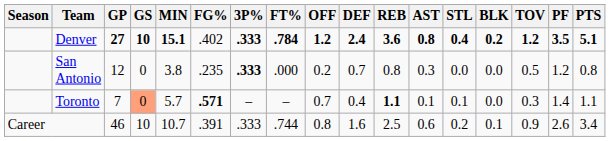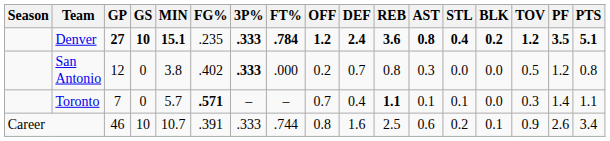 <table class="wikitable sortable" style="font-size:90%; text-align:center;">
 <tr>
 <th>Season</th>
 <th>Team</th>
 <th>GP</th>
 <th>GS</th>
 <th>MIN</th>
 <th>FG%</th>
 <th>3P%</th>
 <th>FT%</th>
 <th>OFF</th>
 <th>DEF</th>
 <th>REB</th>
 <th>AST</th>
 <th>STL</th>
 <th>BLK</th>
 <th>TOV</th>
 <th>PF</th>
 <th>PTS</th>
 </tr>
 <tr>
 <td align="left"></td>
 <td align="left"><a href='#'>Denver</a></td>
 <td><strong>27</strong></td>
 <td><strong>10</strong></td>
 <td><strong>15.1</strong></td>
-<td>.402</td>
+<td>.235</td>
 <td><strong>.333</strong></td>
 <td><strong>.784</strong></td>
 <td><strong>1.2</strong></td>
 <td><strong>2.4</strong></td>
 <td><strong>3.6</strong></td>
 <td><strong>0.8</strong></td>
 <td><strong>0.4</strong></td>
 <td><strong>0.2</strong></td>
 <td><strong>1.2</strong></td>
 <td><strong>3.5</strong></td>
 <td><strong>5.1</strong></td>
 </tr>
 <tr>
 <td align="left"></td>
 <td align="left"><a href='#'>San Antonio</a></td>
 <td>12</td>
 <td>0</td>
 <td>3.8</td>
-<td>.235</td>
+<td>.402</td>
 <td><strong>.333</strong></td>
 <td>.000</td>
 <td>0.2</td>
 <td>0.7</td>
 <td>0.8</td>
 <td>0.3</td>
 <td>0.0</td>
 <td>0.0</td>
 <td>0.5</td>
 <td>1.2</td>
 <td>0.8</td>
 </tr>
 <tr>
 <td align="left"></td>
 <td align="left"><a href='#'>Toronto</a></td>
 <td>7</td>
-<td style="background: lightsalmon;">0</td>
+<td>0</td>
 <td>5.7</td>
 <td><strong>.571</strong></td>
 <td>–</td>
 <td>–</td>
 <td>0.7</td>
 <td>0.4</td>
 <td><strong>1.1</strong></td>
 <td>0.1</td>
 <td>0.1</td>
 <td>0.0</td>
 <td>0.3</td>
 <td>1.4</td>
 <td>1.1</td>
 </tr>
 <tr>
 <td align="left" colspan=2>Career</td>
 <td>46</td>
 <td>10</td>
 <td>10.7</td>
 <td>.391</td>
 <td>.333</td>
 <td>.744</td>
 <td>0.8</td>
 <td>1.6</td>
 <td>2.5</td>
 <td>0.6</td>
 <td>0.2</td>
 <td>0.1</td>
 <td>0.9</td>
 <td>2.6</td>
 <td>3.4</td>
 </tr>
 </table>
